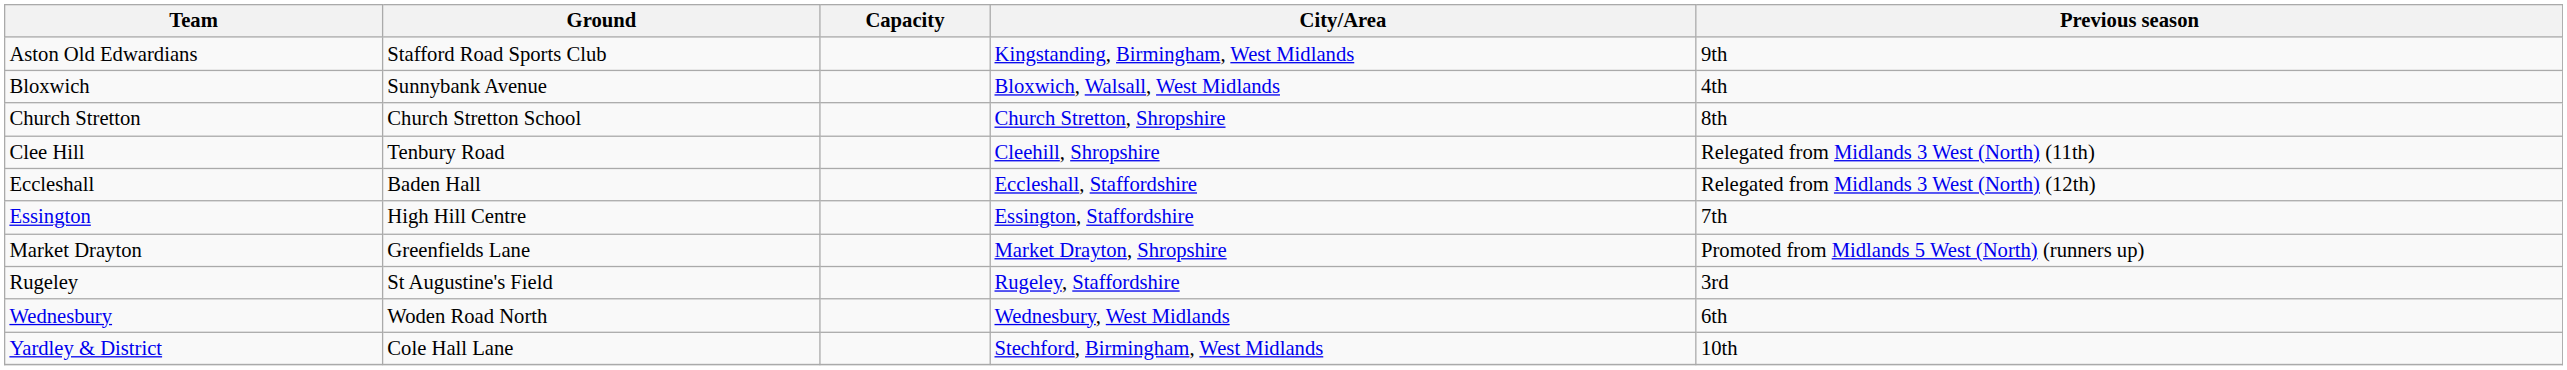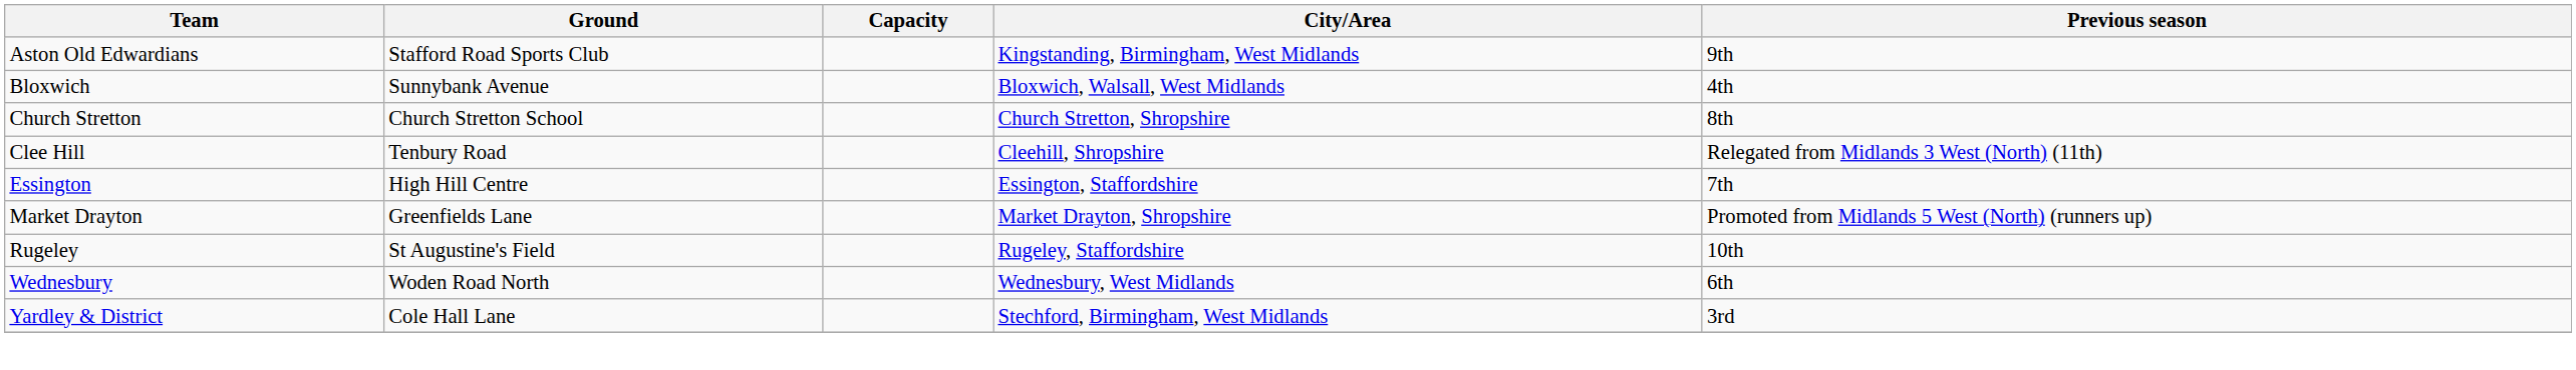 <table class="wikitable sortable" width=100%>
 <tr>
 <th>Team</th>
 <th>Ground</th>
 <th>Capacity</th>
 <th>City/Area</th>
 <th>Previous season</th>
 </tr>
 <tr>
 <td>Aston Old Edwardians</td>
 <td>Stafford Road Sports Club</td>
 <td></td>
 <td><a href='#'>Kingstanding</a>, <a href='#'>Birmingham</a>, <a href='#'>West Midlands</a></td>
 <td>9th</td>
 </tr>
 <tr>
 <td>Bloxwich</td>
 <td>Sunnybank Avenue</td>
 <td></td>
 <td><a href='#'>Bloxwich</a>, <a href='#'>Walsall</a>, <a href='#'>West Midlands</a></td>
 <td>4th</td>
 </tr>
 <tr>
 <td>Church Stretton</td>
 <td>Church Stretton School</td>
 <td></td>
 <td><a href='#'>Church Stretton</a>, <a href='#'>Shropshire</a></td>
 <td>8th</td>
 </tr>
 <tr>
 <td>Clee Hill</td>
 <td>Tenbury Road</td>
 <td></td>
 <td><a href='#'>Cleehill</a>, <a href='#'>Shropshire</a></td>
 <td>Relegated from <a href='#'>Midlands 3 West (North)</a> (11th)</td>
 </tr>
 <tr>
-<td>Eccleshall</td>
-<td>Baden Hall</td>
-<td></td>
-<td><a href='#'>Eccleshall</a>, <a href='#'>Staffordshire</a></td>
-<td>Relegated from <a href='#'>Midlands 3 West (North)</a> (12th)</td>
-</tr>
-<tr>
 <td><a href='#'>Essington</a></td>
 <td>High Hill Centre</td>
 <td></td>
 <td><a href='#'>Essington</a>, <a href='#'>Staffordshire</a></td>
 <td>7th</td>
 </tr>
 <tr>
 <td>Market Drayton</td>
 <td>Greenfields Lane</td>
 <td></td>
 <td><a href='#'>Market Drayton</a>, <a href='#'>Shropshire</a></td>
 <td>Promoted from <a href='#'>Midlands 5 West (North)</a> (runners up)</td>
 </tr>
 <tr>
 <td>Rugeley</td>
 <td>St Augustine's Field</td>
 <td></td>
 <td><a href='#'>Rugeley</a>, <a href='#'>Staffordshire</a></td>
-<td>3rd</td>
+<td>10th</td>
 </tr>
 <tr>
 <td><a href='#'>Wednesbury</a></td>
 <td>Woden Road North</td>
 <td></td>
 <td><a href='#'>Wednesbury</a>, <a href='#'>West Midlands</a></td>
 <td>6th</td>
 </tr>
 <tr>
 <td><a href='#'>Yardley & District</a></td>
 <td>Cole Hall Lane</td>
 <td></td>
 <td><a href='#'>Stechford</a>, <a href='#'>Birmingham</a>, <a href='#'>West Midlands</a></td>
-<td>10th</td>
+<td>3rd</td>
 </tr>
 <tr>
 </tr>
 </table>
